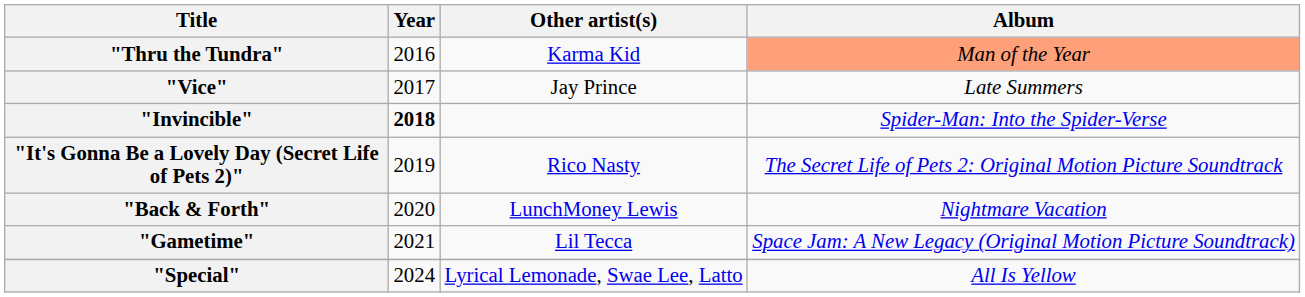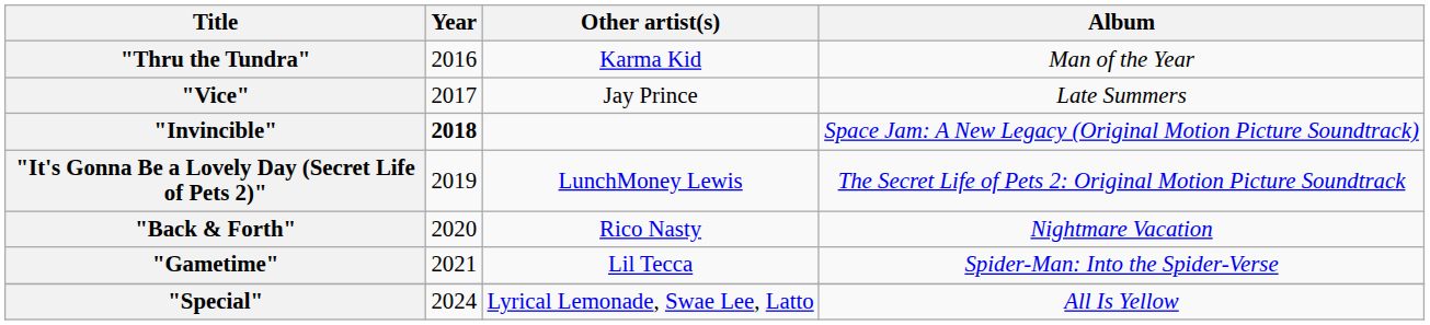 <table class="wikitable plainrowheaders" style="text-align:center;" border="1">
 <tr>
 <th scope="col" style="width:18em;">Title</th>
 <th scope="col">Year</th>
 <th scope="col">Other artist(s)</th>
 <th scope="col">Album</th>
 </tr>
 <tr>
 <th scope="row">"Thru the Tundra"</th>
 <td>2016</td>
 <td><a href='#'>Karma Kid</a></td>
-<td style="background: lightsalmon;"><em>Man of the Year</em></td>
+<td><em>Man of the Year</em></td>
 </tr>
 <tr>
 <th scope="row">"Vice"</th>
 <td>2017</td>
 <td>Jay Prince</td>
 <td><em>Late Summers</em></td>
 </tr>
 <tr>
 <th scope="row">"Invincible"</th>
 <td><strong>2018</strong></td>
 <td></td>
-<td><em><a href='#'>Spider-Man: Into the Spider-Verse</a></em></td>
+<td><em><a href='#'>Space Jam: A New Legacy (Original Motion Picture Soundtrack)</a></em></td>
 </tr>
 <tr>
 <th scope="row">"It's Gonna Be a Lovely Day (Secret Life of Pets 2)"</th>
 <td>2019</td>
-<td><a href='#'>Rico Nasty</a></td>
+<td><a href='#'>LunchMoney Lewis</a></td>
 <td><em><a href='#'>The Secret Life of Pets 2: Original Motion Picture Soundtrack</a></em></td>
 </tr>
 <tr>
 <th scope="row">"Back & Forth"</th>
 <td>2020</td>
-<td><a href='#'>LunchMoney Lewis</a></td>
+<td><a href='#'>Rico Nasty</a></td>
 <td><em><a href='#'>Nightmare Vacation</a></em></td>
 </tr>
 <tr>
 <th scope="row">"Gametime"</th>
 <td>2021</td>
 <td><a href='#'>Lil Tecca</a></td>
-<td><em><a href='#'>Space Jam: A New Legacy (Original Motion Picture Soundtrack)</a></em></td>
+<td><em><a href='#'>Spider-Man: Into the Spider-Verse</a></em></td>
 </tr>
 <tr>
 </tr>
 <tr>
 <th scope="row">"Special"</th>
 <td>2024</td>
 <td><a href='#'>Lyrical Lemonade</a>, <a href='#'>Swae Lee</a>, <a href='#'>Latto</a></td>
 <td><em><a href='#'>All Is Yellow</a></em></td>
 </tr>
 </table>
